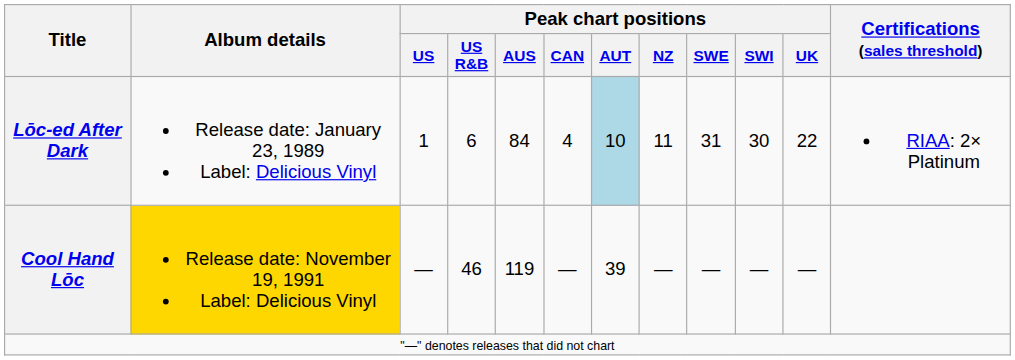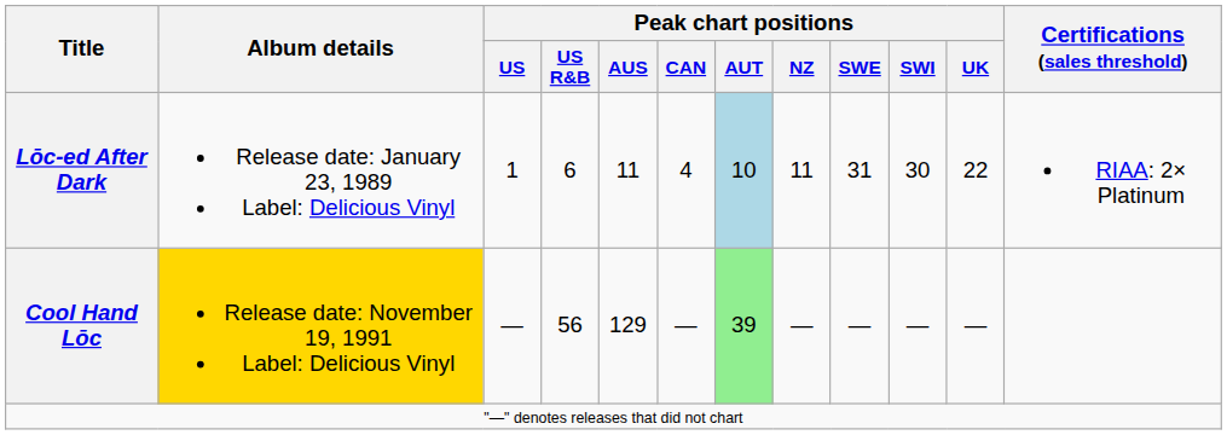 <table class="wikitable plainrowheaders" style="text-align:center;">
 <tr>
 <th rowspan="2">Title</th>
 <th rowspan="2">Album details</th>
 <th colspan="9">Peak chart positions</th>
 <th rowspan="2"><a href='#'>Certifications</a><br><small>(<a href='#'>sales threshold</a>)</small></th>
 </tr>
 <tr style="font-size:smaller;">
 <th style="width:35px;"><a href='#'>US</a><br></th>
 <th style="width:35px;"><a href='#'>US R&B</a><br></th>
 <th style="width:35px;"><a href='#'>AUS</a><br></th>
 <th style="width:35px;"><a href='#'>CAN</a><br></th>
 <th style="width:35px;"><a href='#'>AUT</a><br></th>
 <th style="width:35px;"><a href='#'>NZ</a><br></th>
 <th style="width:35px;"><a href='#'>SWE</a><br></th>
 <th style="width:35px;"><a href='#'>SWI</a><br></th>
 <th style="width:35px;"><a href='#'>UK</a><br></th>
 </tr>
 <tr>
 <th scope="row"><em><a href='#'>Lōc-ed After Dark</a></em></th>
 <td><br><ul><li>Release date: January 23, 1989</li><li>Label: <a href='#'>Delicious Vinyl</a></li></ul></td>
 <td>1</td>
 <td>6</td>
-<td>84</td>
+<td>11</td>
 <td>4</td>
 <td style="background: lightblue;">10</td>
 <td>11</td>
 <td>31</td>
 <td>30</td>
 <td>22</td>
 <td><br><ul><li><a href='#'>RIAA</a>: 2× Platinum</li></ul></td>
 </tr>
 <tr>
 <th scope="row"><em><a href='#'>Cool Hand Lōc</a></em></th>
 <td style="background: gold;"><br><ul><li>Release date: November 19, 1991</li><li>Label: Delicious Vinyl</li></ul></td>
 <td>—</td>
-<td>46</td>
-<td>119</td>
+<td>56</td>
+<td>129</td>
 <td>—</td>
-<td>39</td>
+<td style="background: lightgreen;">39</td>
 <td>—</td>
 <td>—</td>
 <td>—</td>
 <td>—</td>
 <td></td>
 </tr>
 <tr>
 <td colspan="15" style="font-size:8pt">"—" denotes releases that did not chart</td>
 </tr>
 </table>
